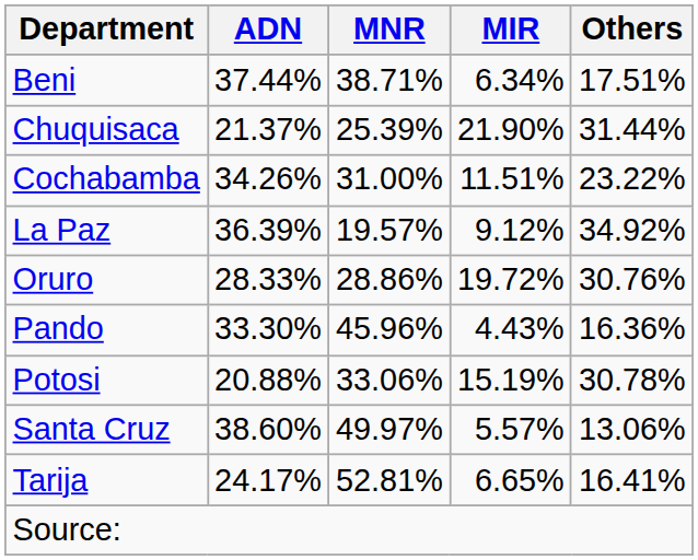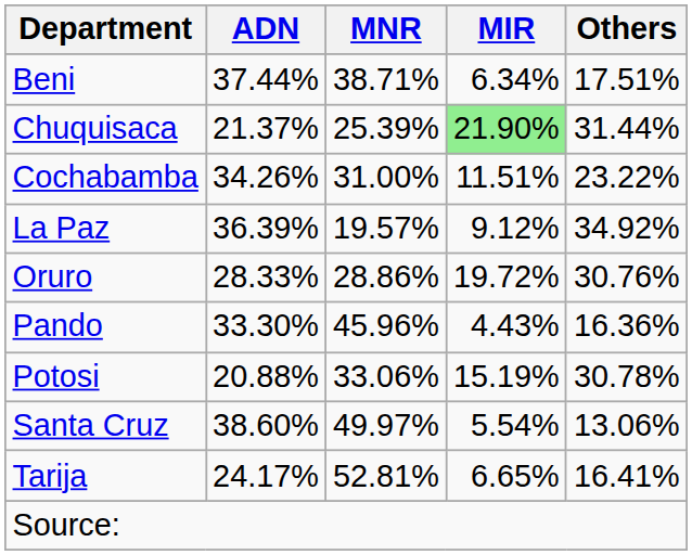 <table class="wikitable sortable" style="text-align:right">
 <tr>
 <th>Department</th>
 <th><a href='#'>ADN</a></th>
 <th><a href='#'>MNR</a></th>
 <th><a href='#'>MIR</a></th>
 <th>Others</th>
 </tr>
 <tr>
 <td align=left><a href='#'>Beni</a></td>
 <td>37.44%</td>
 <td>38.71%</td>
 <td>6.34%</td>
 <td>17.51%</td>
 </tr>
 <tr>
 <td align=left><a href='#'>Chuquisaca</a></td>
 <td>21.37%</td>
 <td>25.39%</td>
-<td>21.90%</td>
+<td style="background: lightgreen;">21.90%</td>
 <td>31.44%</td>
 </tr>
 <tr>
 <td align=left><a href='#'>Cochabamba</a></td>
 <td>34.26%</td>
 <td>31.00%</td>
 <td>11.51%</td>
 <td>23.22%</td>
 </tr>
 <tr>
 <td align=left><a href='#'>La Paz</a></td>
 <td>36.39%</td>
 <td>19.57%</td>
 <td>9.12%</td>
 <td>34.92%</td>
 </tr>
 <tr>
 <td align=left><a href='#'>Oruro</a></td>
 <td>28.33%</td>
 <td>28.86%</td>
 <td>19.72%</td>
 <td>30.76%</td>
 </tr>
 <tr>
 <td align=left><a href='#'>Pando</a></td>
 <td>33.30%</td>
 <td>45.96%</td>
 <td>4.43%</td>
 <td>16.36%</td>
 </tr>
 <tr>
 <td align=left><a href='#'>Potosi</a></td>
 <td>20.88%</td>
 <td>33.06%</td>
 <td>15.19%</td>
 <td>30.78%</td>
 </tr>
 <tr>
 <td align=left><a href='#'>Santa Cruz</a></td>
 <td>38.60%</td>
 <td>49.97%</td>
-<td>5.57%</td>
+<td>5.54%</td>
 <td>13.06%</td>
 </tr>
 <tr>
 <td align=left><a href='#'>Tarija</a></td>
 <td>24.17%</td>
 <td>52.81%</td>
 <td>6.65%</td>
 <td>16.41%</td>
 </tr>
 <tr class=sortbottom>
 <td colspan="5" align=left>Source: </td>
 </tr>
 </table>
